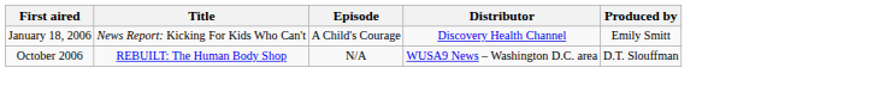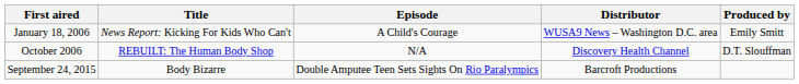 <table class="wikitable" style="text-align:center">
 <tr>
 <th align="center">First aired</th>
 <th align="center">Title</th>
 <th align="center">Episode</th>
 <th align="center">Distributor</th>
 <th align="center">Produced by</th>
 </tr>
 <tr>
 <td valign="top" style="font-size:90%">January 18, 2006</td>
 <td valign="top" style="font-size:90%"><em>News Report:</em> Kicking For Kids Who Can't</td>
 <td valign="top" style="font-size:90%">A Child's Courage</td>
-<td valign="top" style="font-size:90%"><a href='#'>Discovery Health Channel</a></td>
+<td valign="top" style="font-size:90%"><a href='#'>WUSA9 News</a> – Washington D.C. area</td>
 <td valign="top" style="font-size:90%">Emily Smitt</td>
 </tr>
 <tr>
 <td valign="top" style="font-size:90%">October 2006</td>
 <td valign="top" style="font-size:90%"><a href='#'>REBUILT: The Human Body Shop</a></td>
 <td valign="top" style="font-size:90%">N/A</td>
-<td valign="top" style="font-size:90%"><a href='#'>WUSA9 News</a> – Washington D.C. area</td>
+<td valign="top" style="font-size:90%"><a href='#'>Discovery Health Channel</a></td>
 <td valign="top" style="font-size:90%">D.T. Slouffman</td>
 </tr>
+<tr>
+<td valign="top" style="font-size:90%">September 24, 2015</td>
+<td valign="top" style="font-size:90%">Body Bizarre</td>
+<td valign="top" style="font-size:90%">Double Amputee Teen Sets Sights On <a href='#'>Rio Paralympics</a></td>
+<td valign="top" style="font-size:90%">Barcroft Productions</td>
+<td valign="top" style="font-size:90%"></td>
+</tr>
 </table>
